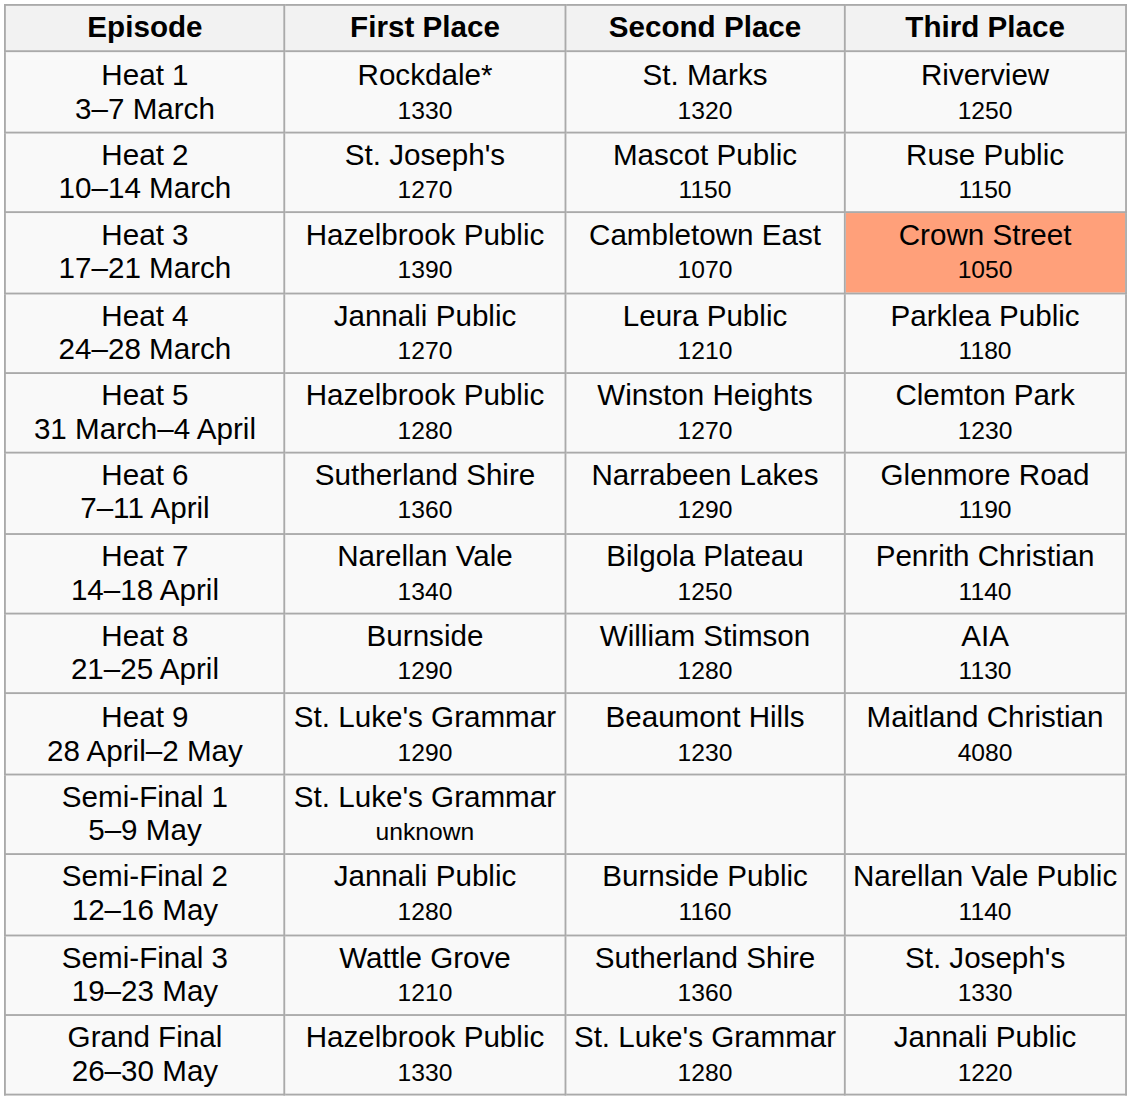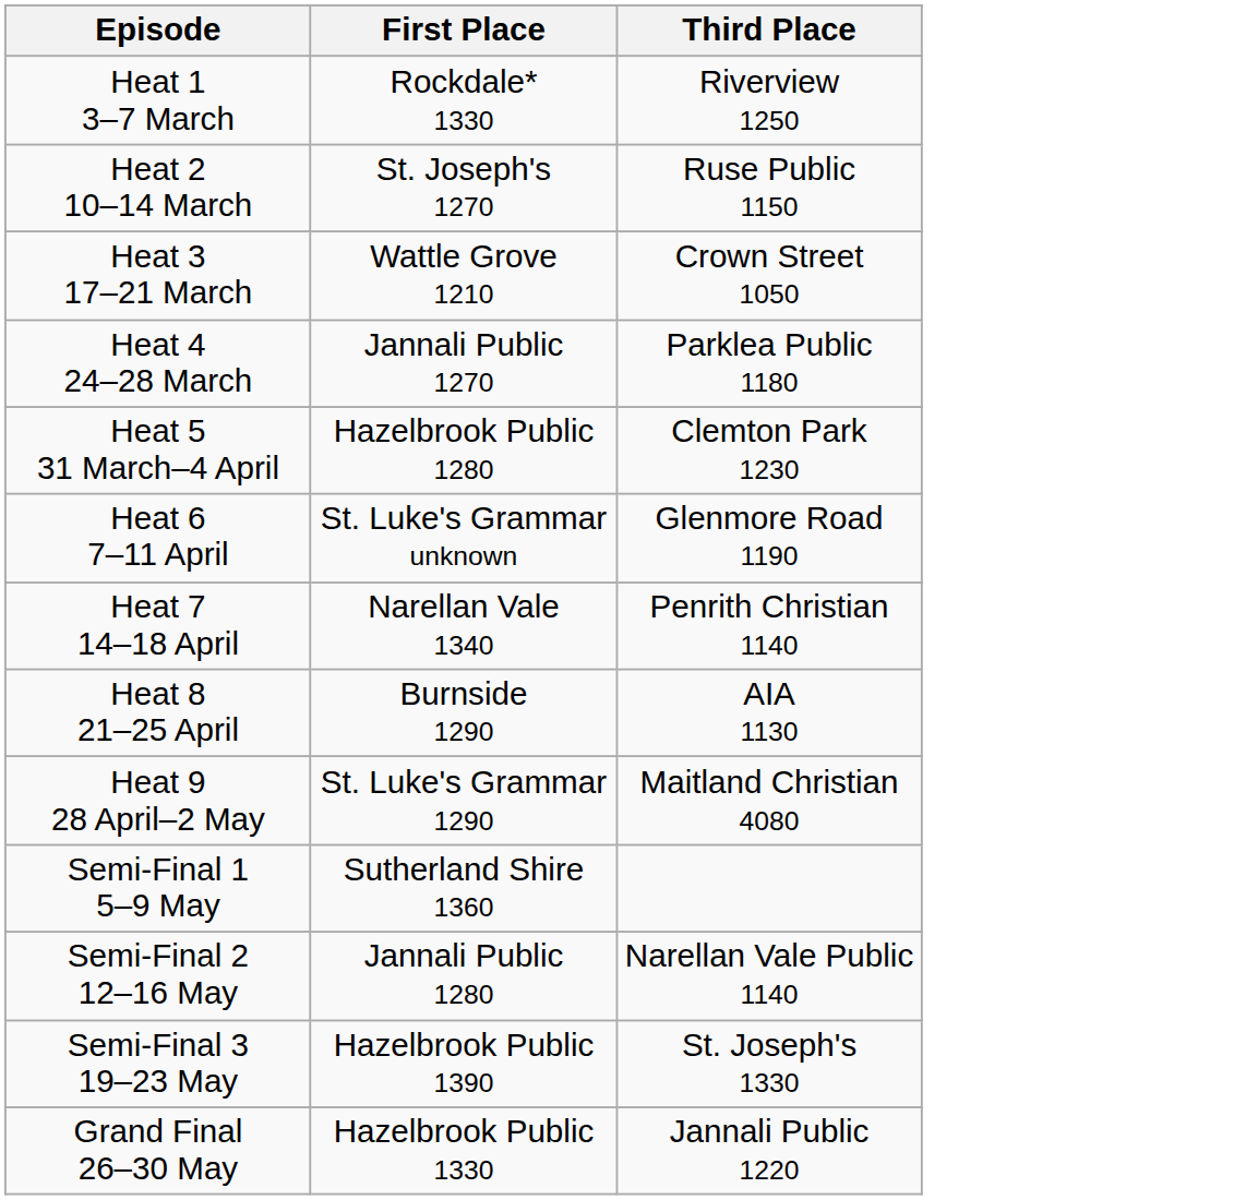 <table class="wikitable">
 <tr>
 <th width=144>Episode</th>
 <th width=144>First Place</th>
-<th width=144>Second Place</th>
 <th width=144>Third Place</th>
 </tr>
 <tr>
 <td align=center>Heat 1<br>3–7 March</td>
 <td align=center>Rockdale*<br><small>1330</small></td>
-<td align=center>St. Marks<br><small>1320</small></td>
 <td align=center>Riverview<br><small>1250</small></td>
 </tr>
 <tr>
 <td align=center>Heat 2<br>10–14 March</td>
 <td align=center>St. Joseph's<br><small>1270</small></td>
-<td align=center>Mascot Public<br><small>1150</small></td>
 <td align=center>Ruse Public<br><small>1150</small></td>
 </tr>
 <tr>
 <td align=center>Heat 3<br>17–21 March</td>
-<td align=center>Hazelbrook Public<br><small>1390</small></td>
-<td align=center>Cambletown East<br><small>1070</small></td>
-<td align=center style="background: lightsalmon;">Crown Street<br><small>1050</small></td>
+<td align=center>Wattle Grove<br><small>1210</small></td>
+<td align=center>Crown Street<br><small>1050</small></td>
 </tr>
 <tr>
 <td align=center>Heat 4<br>24–28 March</td>
 <td align=center>Jannali Public<br><small>1270</small></td>
-<td align=center>Leura Public<br><small>1210</small></td>
 <td align=center>Parklea Public<br><small>1180</small></td>
 </tr>
 <tr>
 <td align=center>Heat 5<br>31 March–4 April</td>
 <td align=center>Hazelbrook Public<br><small>1280</small></td>
-<td align=center>Winston Heights<br><small>1270</small></td>
 <td align=center>Clemton Park<br><small>1230</small></td>
 </tr>
 <tr>
 <td align=center>Heat 6<br>7–11 April</td>
-<td align=center>Sutherland Shire<br><small>1360</small></td>
-<td align=center>Narrabeen Lakes<br><small>1290</small></td>
+<td align=center>St. Luke's Grammar<br><small>unknown</small></td>
 <td align=center>Glenmore Road<br><small>1190</small></td>
 </tr>
 <tr>
 <td align=center>Heat 7<br>14–18 April</td>
 <td align=center>Narellan Vale<br><small>1340</small></td>
-<td align=center>Bilgola Plateau<br><small>1250</small></td>
 <td align=center>Penrith Christian<br><small>1140</small></td>
 </tr>
 <tr>
 <td align=center>Heat 8<br>21–25 April</td>
 <td align=center>Burnside<br><small>1290</small></td>
-<td align=center>William Stimson<br><small>1280</small></td>
 <td align=center>AIA<br><small>1130</small></td>
 </tr>
 <tr>
 <td align=center>Heat 9<br>28 April–2 May</td>
 <td align=center>St. Luke's Grammar<br><small>1290</small></td>
-<td align=center>Beaumont Hills<br><small>1230</small></td>
 <td align=center>Maitland Christian<br><small>4080</small></td>
 </tr>
 <tr>
 <td align=center>Semi-Final 1<br>5–9 May</td>
-<td align=center>St. Luke's Grammar<br><small>unknown</small></td>
-<td></td>
+<td align=center>Sutherland Shire<br><small>1360</small></td>
 <td></td>
 </tr>
 <tr>
 <td align=center>Semi-Final 2<br>12–16 May</td>
 <td align=center>Jannali Public<br><small>1280</small></td>
-<td align=center>Burnside Public<br><small>1160</small></td>
 <td align=center>Narellan Vale Public<br><small>1140</small></td>
 </tr>
 <tr>
 <td align=center>Semi-Final 3<br>19–23 May</td>
-<td align=center>Wattle Grove<br><small>1210</small></td>
-<td align=center>Sutherland Shire<br><small>1360</small></td>
+<td align=center>Hazelbrook Public<br><small>1390</small></td>
 <td align=center>St. Joseph's<br><small>1330</small></td>
 </tr>
 <tr>
 <td align=center>Grand Final<br>26–30 May</td>
 <td align=center>Hazelbrook Public<br><small>1330</small></td>
-<td align=center>St. Luke's Grammar<br><small>1280</small></td>
 <td align=center>Jannali Public<br><small>1220</small></td>
 </tr>
 </table>
